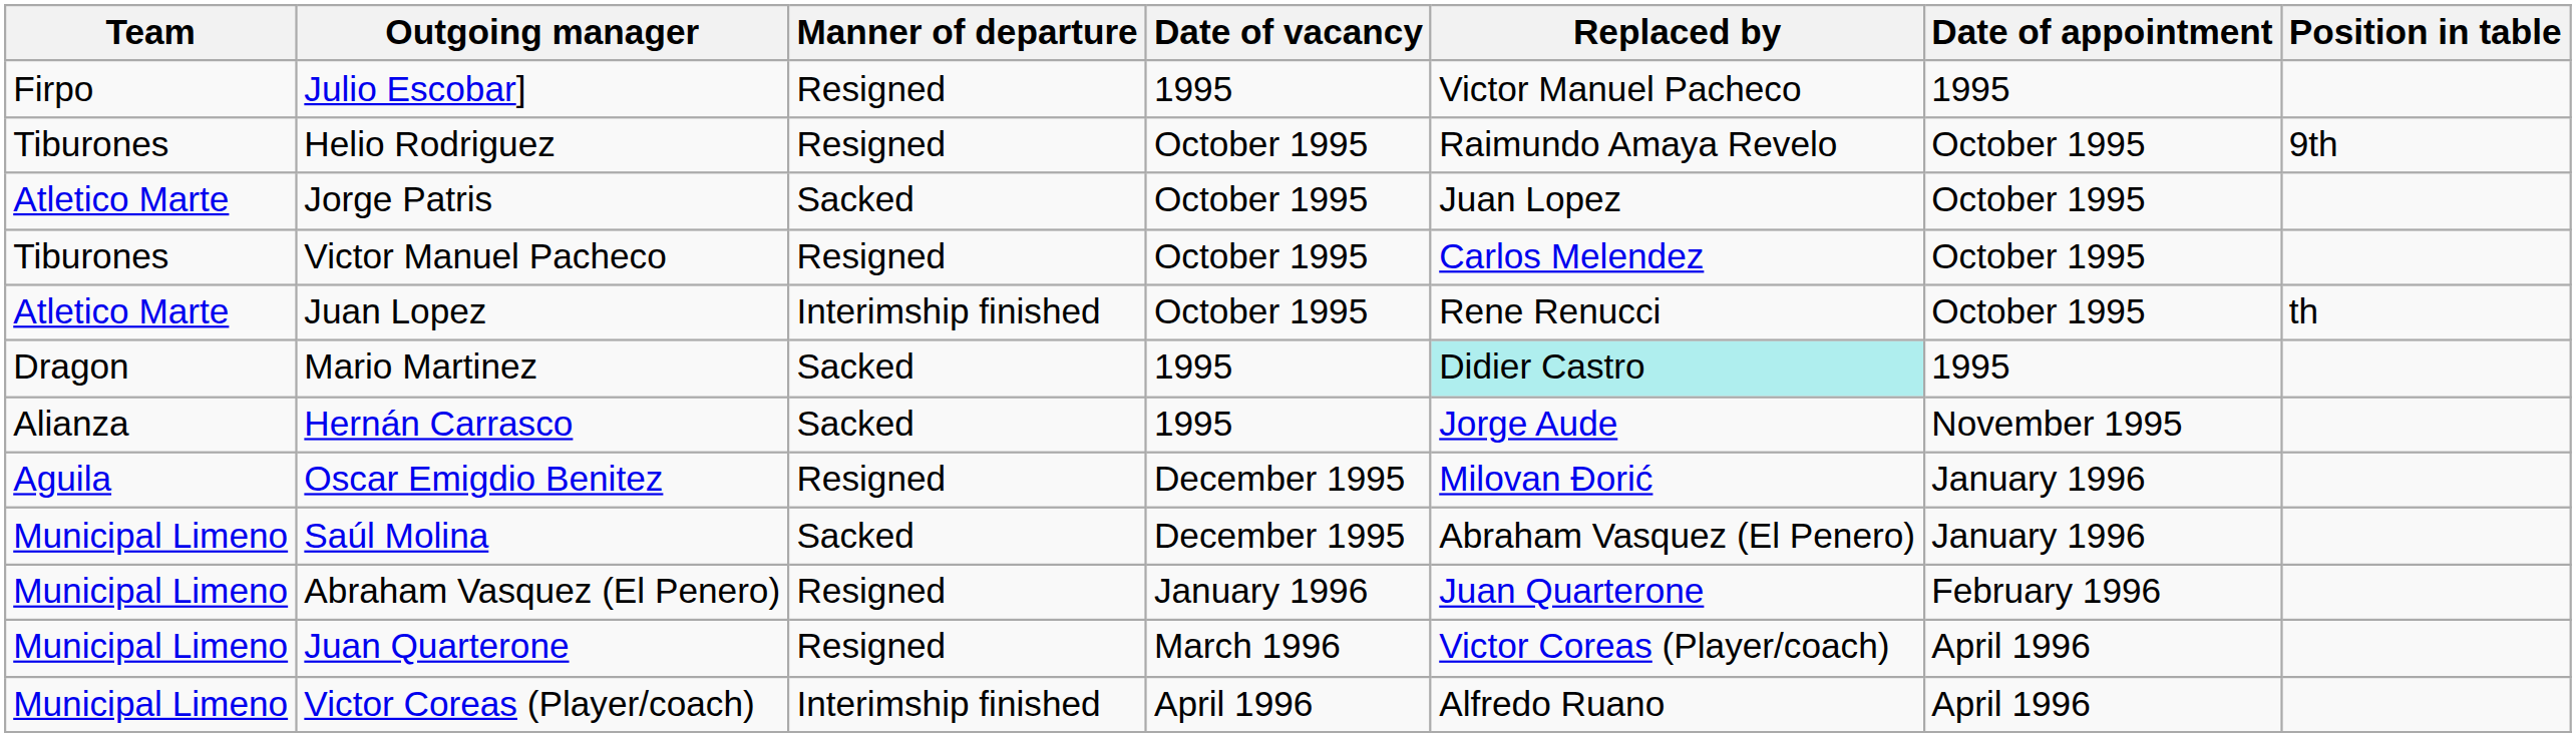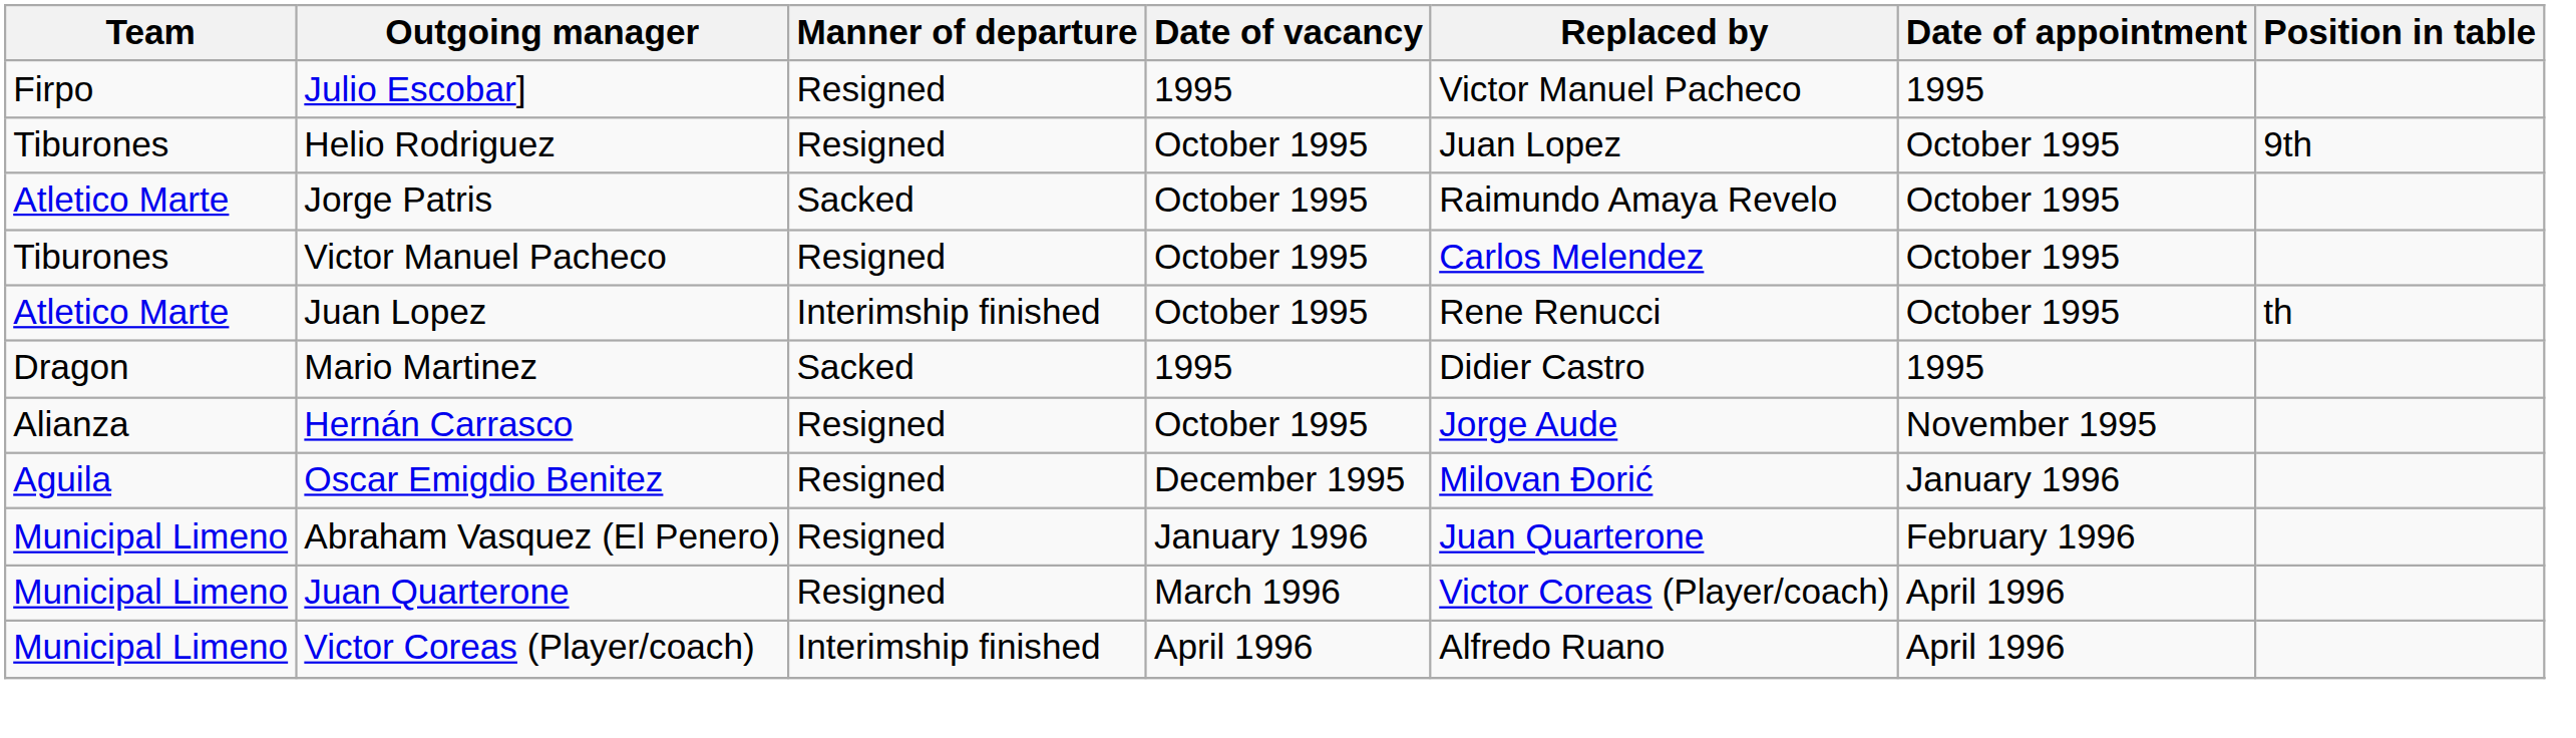 <table class="wikitable">
 <tr>
 <th>Team</th>
 <th>Outgoing manager</th>
 <th>Manner of departure</th>
 <th>Date of vacancy</th>
 <th>Replaced by</th>
 <th>Date of appointment</th>
 <th>Position in table</th>
 </tr>
 <tr>
 <td>Firpo</td>
 <td> <a href='#'>Julio Escobar</a>]</td>
 <td>Resigned</td>
 <td>1995</td>
 <td> Victor Manuel Pacheco</td>
 <td>1995</td>
 <td></td>
 </tr>
 <tr>
 <td>Tiburones</td>
 <td> Helio Rodriguez</td>
 <td>Resigned</td>
 <td>October 1995</td>
-<td> Raimundo Amaya Revelo</td>
+<td> Juan Lopez</td>
 <td>October 1995</td>
 <td>9th</td>
 </tr>
 <tr>
 <td><a href='#'>Atletico Marte</a></td>
 <td> Jorge Patris</td>
 <td>Sacked</td>
 <td>October 1995</td>
-<td> Juan Lopez</td>
+<td> Raimundo Amaya Revelo</td>
 <td>October 1995</td>
 <td></td>
 </tr>
 <tr>
 <td>Tiburones</td>
 <td> Victor Manuel Pacheco</td>
 <td>Resigned</td>
 <td>October 1995</td>
 <td> <a href='#'>Carlos Melendez</a></td>
 <td>October 1995</td>
 <td></td>
 </tr>
 <tr>
 <td><a href='#'>Atletico Marte</a></td>
 <td> Juan Lopez</td>
 <td>Interimship finished</td>
 <td>October 1995</td>
 <td> Rene Renucci</td>
 <td>October 1995</td>
 <td>th</td>
 </tr>
 <tr>
 <td>Dragon</td>
 <td> Mario Martinez</td>
 <td>Sacked</td>
 <td>1995</td>
-<td style="background: paleturquoise;"> Didier Castro</td>
+<td> Didier Castro</td>
 <td>1995</td>
 <td></td>
 </tr>
 <tr>
 <td>Alianza</td>
 <td> <a href='#'>Hernán Carrasco</a></td>
-<td>Sacked</td>
-<td>1995</td>
+<td>Resigned</td>
+<td>October 1995</td>
 <td> <a href='#'>Jorge Aude</a></td>
 <td>November 1995</td>
 <td></td>
 </tr>
 <tr>
 <td><a href='#'>Aguila</a></td>
 <td> <a href='#'>Oscar Emigdio Benitez</a></td>
 <td>Resigned</td>
 <td>December 1995</td>
 <td> <a href='#'>Milovan Đorić</a></td>
-<td>January 1996</td>
-<td></td>
-</tr>
-<tr>
-<td><a href='#'>Municipal Limeno</a></td>
-<td> <a href='#'>Saúl Molina</a></td>
-<td>Sacked</td>
-<td>December 1995</td>
-<td> Abraham Vasquez (El Penero)</td>
 <td>January 1996</td>
 <td></td>
 </tr>
 <tr>
 <td><a href='#'>Municipal Limeno</a></td>
 <td> Abraham Vasquez (El Penero)</td>
 <td>Resigned</td>
 <td>January 1996</td>
 <td> <a href='#'>Juan Quarterone</a></td>
 <td>February 1996</td>
 <td></td>
 </tr>
 <tr>
 <td><a href='#'>Municipal Limeno</a></td>
 <td> <a href='#'>Juan Quarterone</a></td>
 <td>Resigned</td>
 <td>March 1996</td>
 <td> <a href='#'>Victor Coreas</a> (Player/coach)</td>
 <td>April 1996</td>
 <td></td>
 </tr>
 <tr>
 <td><a href='#'>Municipal Limeno</a></td>
 <td> <a href='#'>Victor Coreas</a> (Player/coach)</td>
 <td>Interimship finished</td>
 <td>April 1996</td>
 <td> Alfredo Ruano</td>
 <td>April 1996</td>
 <td></td>
 </tr>
 <tr>
 </tr>
 </table>
